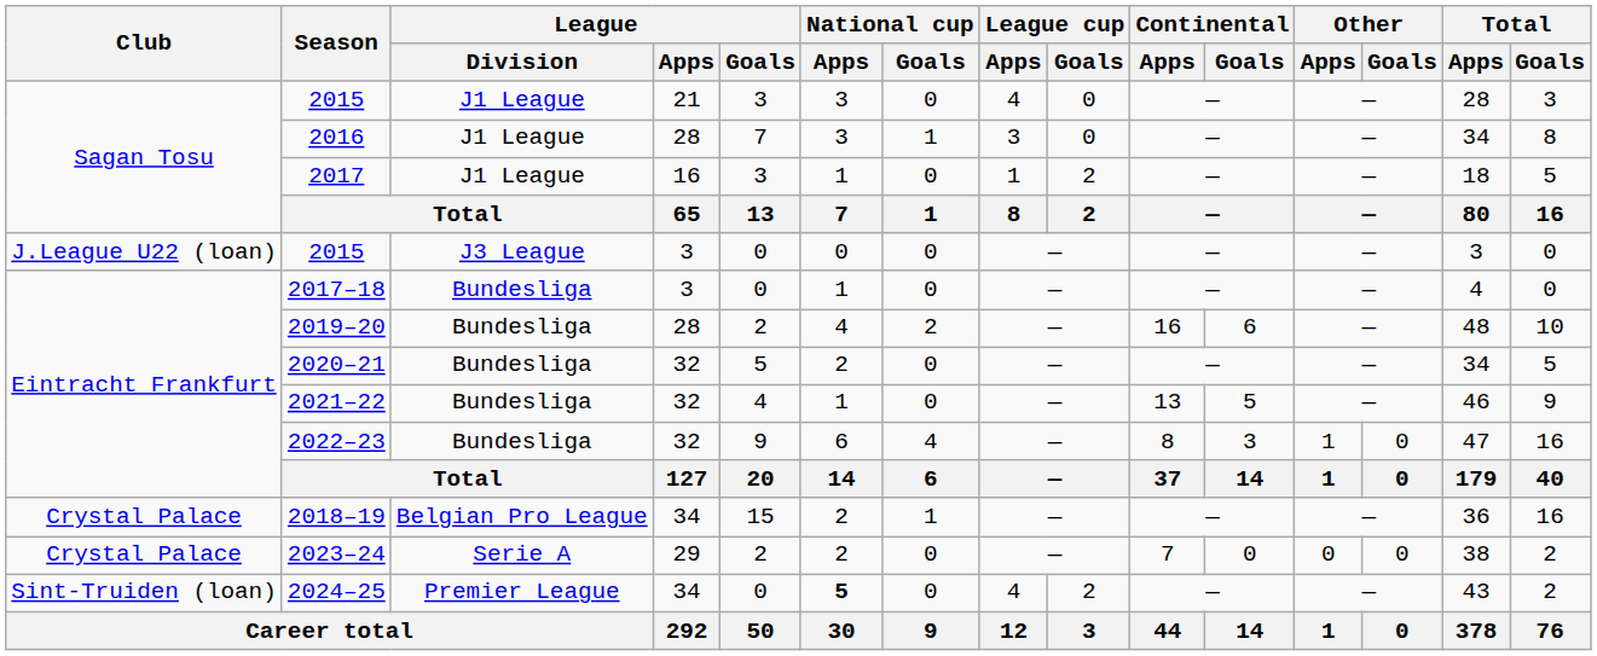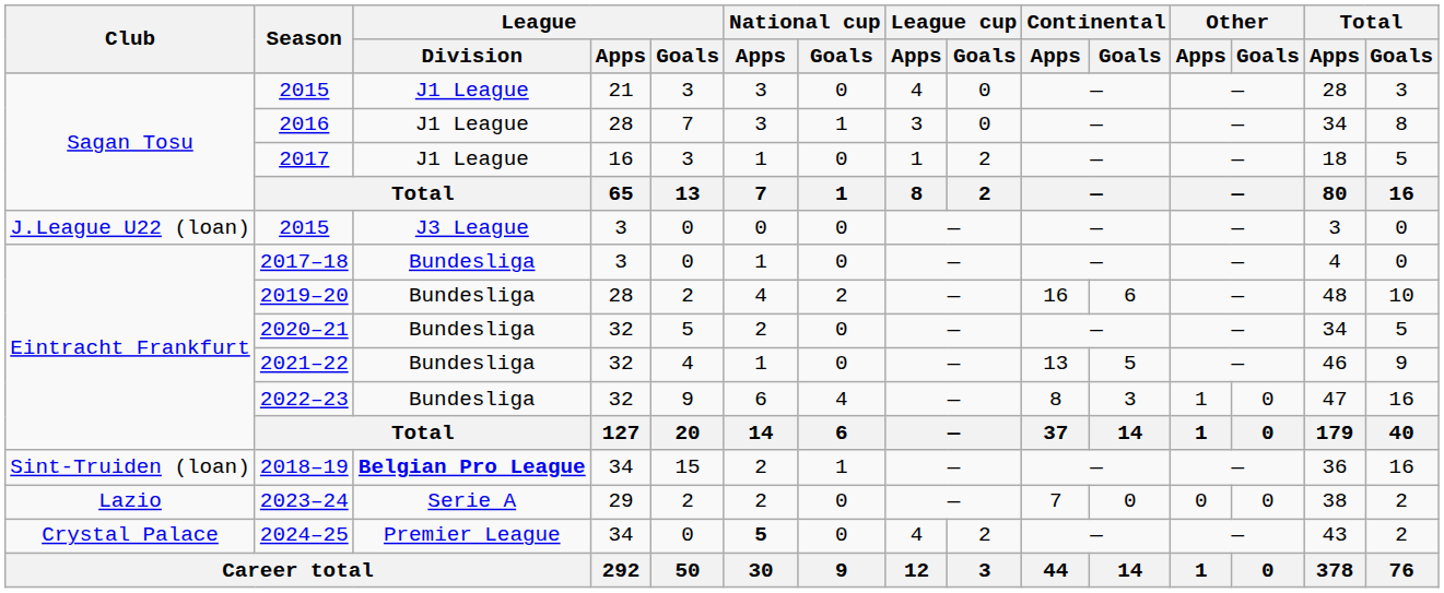 <table class=wikitable style=text-align:center>
 <tr>
 <th rowspan="2">Club</th>
 <th rowspan="2">Season</th>
 <th colspan="3">League</th>
 <th colspan="2">National cup</th>
 <th colspan="2">League cup</th>
 <th colspan="2">Continental</th>
 <th colspan="2">Other</th>
 <th colspan="2">Total</th>
 </tr>
 <tr>
 <th>Division</th>
 <th>Apps</th>
 <th>Goals</th>
 <th>Apps</th>
 <th>Goals</th>
 <th>Apps</th>
 <th>Goals</th>
 <th>Apps</th>
 <th>Goals</th>
 <th>Apps</th>
 <th>Goals</th>
 <th>Apps</th>
 <th>Goals</th>
 </tr>
 <tr>
 <td rowspan="4"><a href='#'>Sagan Tosu</a></td>
 <td><a href='#'>2015</a></td>
 <td><a href='#'>J1 League</a></td>
 <td>21</td>
 <td>3</td>
 <td>3</td>
 <td>0</td>
 <td>4</td>
 <td>0</td>
 <td colspan="2">—</td>
 <td colspan="2">—</td>
 <td>28</td>
 <td>3</td>
 </tr>
 <tr>
 <td><a href='#'>2016</a></td>
 <td>J1 League</td>
 <td>28</td>
 <td>7</td>
 <td>3</td>
 <td>1</td>
 <td>3</td>
 <td>0</td>
 <td colspan="2">—</td>
 <td colspan="2">—</td>
 <td>34</td>
 <td>8</td>
 </tr>
 <tr>
 <td><a href='#'>2017</a></td>
 <td>J1 League</td>
 <td>16</td>
 <td>3</td>
 <td>1</td>
 <td>0</td>
 <td>1</td>
 <td>2</td>
 <td colspan="2">—</td>
 <td colspan="2">—</td>
 <td>18</td>
 <td>5</td>
 </tr>
 <tr>
 <th colspan="2">Total</th>
 <th>65</th>
 <th>13</th>
 <th>7</th>
 <th>1</th>
 <th>8</th>
 <th>2</th>
 <th colspan="2">—</th>
 <th colspan="2">—</th>
 <th>80</th>
 <th>16</th>
 </tr>
 <tr>
 <td><a href='#'>J.League U22</a> (loan)</td>
 <td><a href='#'>2015</a></td>
 <td><a href='#'>J3 League</a></td>
 <td>3</td>
 <td>0</td>
 <td>0</td>
 <td>0</td>
 <td colspan="2">—</td>
 <td colspan="2">—</td>
 <td colspan="2">—</td>
 <td>3</td>
 <td>0</td>
 </tr>
 <tr>
 <td rowspan="6"><a href='#'>Eintracht Frankfurt</a></td>
 <td><a href='#'>2017–18</a></td>
 <td><a href='#'>Bundesliga</a></td>
 <td>3</td>
 <td>0</td>
 <td>1</td>
 <td>0</td>
 <td colspan="2">—</td>
 <td colspan="2">—</td>
 <td colspan="2">—</td>
 <td>4</td>
 <td>0</td>
 </tr>
 <tr>
 <td><a href='#'>2019–20</a></td>
 <td>Bundesliga</td>
 <td>28</td>
 <td>2</td>
 <td>4</td>
 <td>2</td>
 <td colspan="2">—</td>
 <td>16</td>
 <td>6</td>
 <td colspan="2">—</td>
 <td>48</td>
 <td>10</td>
 </tr>
 <tr>
 <td><a href='#'>2020–21</a></td>
 <td>Bundesliga</td>
 <td>32</td>
 <td>5</td>
 <td>2</td>
 <td>0</td>
 <td colspan="2">—</td>
 <td colspan="2">—</td>
 <td colspan="2">—</td>
 <td>34</td>
 <td>5</td>
 </tr>
 <tr>
 <td><a href='#'>2021–22</a></td>
 <td>Bundesliga</td>
 <td>32</td>
 <td>4</td>
 <td>1</td>
 <td>0</td>
 <td colspan="2">—</td>
 <td>13</td>
 <td>5</td>
 <td colspan="2">—</td>
 <td>46</td>
 <td>9</td>
 </tr>
 <tr>
 <td><a href='#'>2022–23</a></td>
 <td>Bundesliga</td>
 <td>32</td>
 <td>9</td>
 <td>6</td>
 <td>4</td>
 <td colspan="2">—</td>
 <td>8</td>
 <td>3</td>
 <td>1</td>
 <td>0</td>
 <td>47</td>
 <td>16</td>
 </tr>
 <tr>
 <th colspan="2">Total</th>
 <th>127</th>
 <th>20</th>
 <th>14</th>
 <th>6</th>
 <th colspan="2">—</th>
 <th>37</th>
 <th>14</th>
 <th>1</th>
 <th>0</th>
 <th>179</th>
 <th>40</th>
 </tr>
 <tr>
-<td><a href='#'>Crystal Palace</a></td>
+<td><a href='#'>Sint-Truiden</a> (loan)</td>
 <td><a href='#'>2018–19</a></td>
-<td><a href='#'>Belgian Pro League</a></td>
+<td><strong><a href='#'>Belgian Pro League</a></strong></td>
 <td>34</td>
 <td>15</td>
 <td>2</td>
 <td>1</td>
 <td colspan="2">—</td>
 <td colspan="2">—</td>
 <td colspan="2">—</td>
 <td>36</td>
 <td>16</td>
 </tr>
 <tr>
-<td><a href='#'>Crystal Palace</a></td>
+<td><a href='#'>Lazio</a></td>
 <td><a href='#'>2023–24</a></td>
 <td><a href='#'>Serie A</a></td>
 <td>29</td>
 <td>2</td>
 <td>2</td>
 <td>0</td>
 <td colspan="2">—</td>
 <td>7</td>
 <td>0</td>
 <td>0</td>
 <td>0</td>
 <td>38</td>
 <td>2</td>
 </tr>
 <tr>
-<td><a href='#'>Sint-Truiden</a> (loan)</td>
+<td><a href='#'>Crystal Palace</a></td>
 <td><a href='#'>2024–25</a></td>
 <td><a href='#'>Premier League</a></td>
 <td>34</td>
 <td>0</td>
 <td><strong>5</strong></td>
 <td>0</td>
 <td>4</td>
 <td>2</td>
 <td colspan="2">—</td>
 <td colspan="2">—</td>
 <td>43</td>
 <td>2</td>
 </tr>
 <tr>
 <th colspan="3">Career total</th>
 <th>292</th>
 <th>50</th>
 <th>30</th>
 <th>9</th>
 <th>12</th>
 <th>3</th>
 <th>44</th>
 <th>14</th>
 <th>1</th>
 <th>0</th>
 <th>378</th>
 <th>76</th>
 </tr>
 </table>
